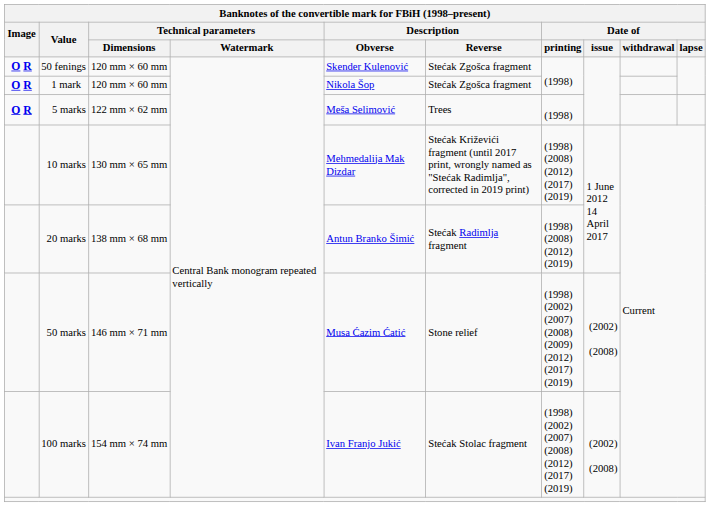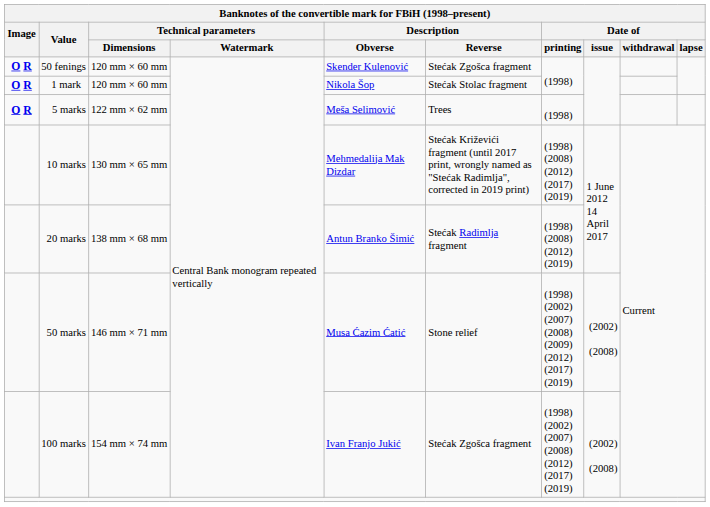 <table class="wikitable collapsible" style="font-size: 90%" width="75%">
 <tr>
 <th colspan="10">Banknotes of the convertible mark for FBiH (1998–present)</th>
 </tr>
 <tr>
 <th rowspan="2" width="5%">Image<br> </th>
 <th rowspan="2" width="5%">Value</th>
 <th colspan="2" width="30%">Technical parameters</th>
 <th colspan="2" width="30%">Description</th>
 <th colspan="4" width="30%">Date of</th>
 </tr>
 <tr>
 <th width="10%">Dimensions</th>
 <th width="30%">Watermark</th>
 <th width="18%">Obverse</th>
 <th width="22%">Reverse</th>
 <th width="5%">printing</th>
 <th width="5%">issue</th>
 <th width="5%">withdrawal</th>
 <th width="5%">lapse</th>
 </tr>
 <tr>
 <td style="text-align:center; font-weight:bold; font-size:110%; background=#000;"><span><a href='#'>O</a> <a href='#'>R</a></span></td>
 <td style="text-align:right">50 fenings</td>
 <td style="text-align:right">120 mm × 60 mm</td>
 <td rowspan="7">Central Bank monogram repeated vertically</td>
 <td><a href='#'>Skender Kulenović</a></td>
 <td>Stećak Zgošca fragment</td>
 <td rowspan="2"><br>(1998)</td>
 <td rowspan="3"></td>
 <td></td>
 <td rowspan="2"></td>
 </tr>
 <tr>
 <td style="text-align:center; font-weight:bold; font-size:110%; background=#000;"><span><a href='#'>O</a> <a href='#'>R</a></span></td>
 <td style="text-align:right">1 mark  </td>
 <td style="text-align:right">120 mm × 60 mm</td>
 <td><a href='#'>Nikola Šop</a></td>
-<td>Stećak Zgošca fragment</td>
+<td>Stećak Stolac fragment</td>
 <td></td>
 </tr>
 <tr>
 <td style="text-align:center; font-weight:bold; font-size:110%; background=#000;"><span><a href='#'>O</a> <a href='#'>R</a></span></td>
 <td style="text-align:right">5 marks</td>
 <td style="text-align:right">122 mm × 62 mm</td>
 <td><a href='#'>Meša Selimović</a></td>
 <td>Trees</td>
 <td><br>(1998)</td>
 <td></td>
 <td></td>
 </tr>
 <tr>
 <td style="text-align:center; font-weight:bold; font-size:110%; background=#000;"><span> </span></td>
 <td style="text-align:right">10 marks</td>
 <td style="text-align:right">130 mm × 65 mm</td>
 <td><a href='#'>Mehmedalija Mak Dizdar</a></td>
 <td>Stećak Križevići fragment (until 2017 print, wrongly named as "Stećak Radimlja", corrected in 2019 print)</td>
 <td><br>(1998)<br>(2008)<br>(2012)<br>(2017)<br>(2019)</td>
 <td rowspan="2"><br><br>1 June 2012<br>14 April 2017</td>
 <td rowspan="4" colspan="2">Current</td>
 </tr>
 <tr>
 <td style="text-align:center; font-weight:bold; font-size:110%; background=#000;"><span> </span></td>
 <td style="text-align:right">20 marks</td>
 <td style="text-align:right">138 mm × 68 mm</td>
 <td><a href='#'>Antun Branko Šimić</a></td>
 <td>Stećak <a href='#'>Radimlja</a> fragment</td>
 <td><br>(1998)<br>(2008)<br>(2012)<br>(2019)</td>
 </tr>
 <tr>
 <td style="text-align:center; font-weight:bold; font-size:110%; background=#000;"><span> </span></td>
 <td style="text-align:right">50 marks</td>
 <td style="text-align:right">146 mm × 71 mm</td>
 <td><a href='#'>Musa Ćazim Ćatić</a></td>
 <td>Stone relief</td>
 <td><br>(1998)<br>(2002)<br>(2007)<br>(2008)<br>(2009)<br>(2012)<br>(2017)<br>(2019)</td>
 <td><br><br> (2002)<br><br> (2008)<br><br></td>
 </tr>
 <tr>
 <td style="text-align:center; font-weight:bold; font-size:110%; background=#000;"><span> </span></td>
 <td style="text-align:right">100 marks</td>
 <td style="text-align:right">154 mm × 74 mm</td>
 <td><a href='#'>Ivan Franjo Jukić</a></td>
-<td>Stećak Stolac fragment</td>
+<td>Stećak Zgošca fragment</td>
 <td><br>(1998)<br>(2002)<br>(2007)<br>(2008)<br>(2012)<br>(2017)<br>(2019)</td>
 <td><br><br> (2002)<br><br> (2008)<br></td>
 </tr>
 <tr>
 <td colspan="10"></td>
 </tr>
 </table>
